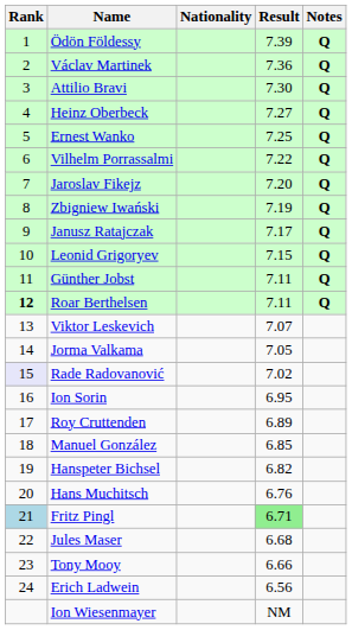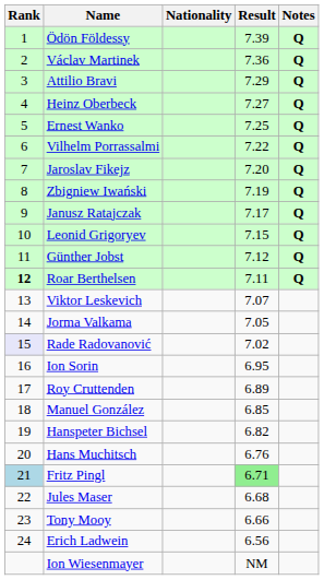 <table class="wikitable sortable" style="text-align:center">
 <tr>
 <th>Rank</th>
 <th>Name</th>
 <th>Nationality</th>
 <th>Result</th>
 <th>Notes</th>
 </tr>
 <tr bgcolor=ccffcc>
 <td>1</td>
 <td align=left><a href='#'>Ödön Földessy</a></td>
 <td align=left></td>
 <td>7.39</td>
 <td><strong>Q</strong></td>
 </tr>
 <tr bgcolor=ccffcc>
 <td>2</td>
 <td align=left><a href='#'>Václav Martinek</a></td>
 <td align=left></td>
 <td>7.36</td>
 <td><strong>Q</strong></td>
 </tr>
 <tr bgcolor=ccffcc>
 <td>3</td>
 <td align=left><a href='#'>Attilio Bravi</a></td>
 <td align=left></td>
-<td>7.30</td>
+<td>7.29</td>
 <td><strong>Q</strong></td>
 </tr>
 <tr bgcolor=ccffcc>
 <td>4</td>
 <td align=left><a href='#'>Heinz Oberbeck</a></td>
 <td align=left></td>
 <td>7.27</td>
 <td><strong>Q</strong></td>
 </tr>
 <tr bgcolor=ccffcc>
 <td>5</td>
 <td align=left><a href='#'>Ernest Wanko</a></td>
 <td align=left></td>
 <td>7.25</td>
 <td><strong>Q</strong></td>
 </tr>
 <tr bgcolor=ccffcc>
 <td>6</td>
 <td align=left><a href='#'>Vilhelm Porrassalmi</a></td>
 <td align=left></td>
 <td>7.22</td>
 <td><strong>Q</strong></td>
 </tr>
 <tr bgcolor=ccffcc>
 <td>7</td>
 <td align=left><a href='#'>Jaroslav Fikejz</a></td>
 <td align=left></td>
 <td>7.20</td>
 <td><strong>Q</strong></td>
 </tr>
 <tr bgcolor=ccffcc>
 <td>8</td>
 <td align=left><a href='#'>Zbigniew Iwański</a></td>
 <td align=left></td>
 <td>7.19</td>
 <td><strong>Q</strong></td>
 </tr>
 <tr bgcolor=ccffcc>
 <td>9</td>
 <td align=left><a href='#'>Janusz Ratajczak</a></td>
 <td align=left></td>
 <td>7.17</td>
 <td><strong>Q</strong></td>
 </tr>
 <tr bgcolor=ccffcc>
 <td>10</td>
 <td align=left><a href='#'>Leonid Grigoryev</a></td>
 <td align=left></td>
 <td>7.15</td>
 <td><strong>Q</strong></td>
 </tr>
 <tr bgcolor=ccffcc>
 <td>11</td>
 <td align=left><a href='#'>Günther Jobst</a></td>
 <td align=left></td>
-<td>7.11</td>
+<td>7.12</td>
 <td><strong>Q</strong></td>
 </tr>
 <tr bgcolor=ccffcc>
 <td><strong>12</strong></td>
 <td align=left><a href='#'>Roar Berthelsen</a></td>
 <td align=left></td>
 <td>7.11</td>
 <td><strong>Q</strong></td>
 </tr>
 <tr>
 <td>13</td>
 <td align=left><a href='#'>Viktor Leskevich</a></td>
 <td align=left></td>
 <td>7.07</td>
 <td></td>
 </tr>
 <tr>
 <td>14</td>
 <td align=left><a href='#'>Jorma Valkama</a></td>
 <td align=left></td>
 <td>7.05</td>
 <td></td>
 </tr>
 <tr>
 <td style="background: lavender;">15</td>
 <td align=left><a href='#'>Rade Radovanović</a></td>
 <td align=left></td>
 <td>7.02</td>
 <td></td>
 </tr>
 <tr>
 <td>16</td>
 <td align=left><a href='#'>Ion Sorin</a></td>
 <td align=left></td>
 <td>6.95</td>
 <td></td>
 </tr>
 <tr>
 <td>17</td>
 <td align=left><a href='#'>Roy Cruttenden</a></td>
 <td align=left></td>
 <td>6.89</td>
 <td></td>
 </tr>
 <tr>
 <td>18</td>
 <td align=left><a href='#'>Manuel González</a></td>
 <td align=left></td>
 <td>6.85</td>
 <td></td>
 </tr>
 <tr>
 <td>19</td>
 <td align=left><a href='#'>Hanspeter Bichsel</a></td>
 <td align=left></td>
 <td>6.82</td>
 <td></td>
 </tr>
 <tr>
 <td>20</td>
 <td align=left><a href='#'>Hans Muchitsch</a></td>
 <td align=left></td>
 <td>6.76</td>
 <td></td>
 </tr>
 <tr>
 <td style="background: lightblue;">21</td>
 <td align=left><a href='#'>Fritz Pingl</a></td>
 <td align=left></td>
 <td style="background: lightgreen;">6.71</td>
 <td></td>
 </tr>
 <tr>
 <td>22</td>
 <td align=left><a href='#'>Jules Maser</a></td>
 <td align=left></td>
 <td>6.68</td>
 <td></td>
 </tr>
 <tr>
 <td>23</td>
 <td align=left><a href='#'>Tony Mooy</a></td>
 <td align=left></td>
 <td>6.66</td>
 <td></td>
 </tr>
 <tr>
 <td>24</td>
 <td align=left><a href='#'>Erich Ladwein</a></td>
 <td align=left></td>
 <td>6.56</td>
 <td></td>
 </tr>
 <tr>
 <td></td>
 <td align=left><a href='#'>Ion Wiesenmayer</a></td>
 <td align=left></td>
 <td>NM</td>
 <td></td>
 </tr>
 </table>
